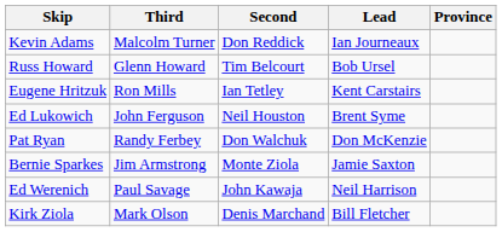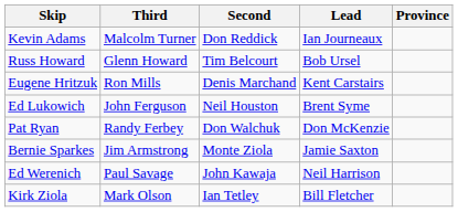 <table class="wikitable">
 <tr>
 <th>Skip</th>
 <th>Third</th>
 <th>Second</th>
 <th>Lead</th>
 <th>Province</th>
 </tr>
 <tr>
 <td><a href='#'>Kevin Adams</a></td>
 <td><a href='#'>Malcolm Turner</a></td>
 <td><a href='#'>Don Reddick</a></td>
 <td><a href='#'>Ian Journeaux</a></td>
 <td></td>
 </tr>
 <tr>
 <td><a href='#'>Russ Howard</a></td>
 <td><a href='#'>Glenn Howard</a></td>
 <td><a href='#'>Tim Belcourt</a></td>
 <td><a href='#'>Bob Ursel</a></td>
 <td></td>
 </tr>
 <tr>
 <td><a href='#'>Eugene Hritzuk</a></td>
 <td><a href='#'>Ron Mills</a></td>
-<td><a href='#'>Ian Tetley</a></td>
+<td><a href='#'>Denis Marchand</a></td>
 <td><a href='#'>Kent Carstairs</a></td>
 <td></td>
 </tr>
 <tr>
 <td><a href='#'>Ed Lukowich</a></td>
 <td><a href='#'>John Ferguson</a></td>
 <td><a href='#'>Neil Houston</a></td>
 <td><a href='#'>Brent Syme</a></td>
 <td></td>
 </tr>
 <tr>
 <td><a href='#'>Pat Ryan</a></td>
 <td><a href='#'>Randy Ferbey</a></td>
 <td><a href='#'>Don Walchuk</a></td>
 <td><a href='#'>Don McKenzie</a></td>
 <td></td>
 </tr>
 <tr>
 <td><a href='#'>Bernie Sparkes</a></td>
 <td><a href='#'>Jim Armstrong</a></td>
 <td><a href='#'>Monte Ziola</a></td>
 <td><a href='#'>Jamie Saxton</a></td>
 <td></td>
 </tr>
 <tr>
 <td><a href='#'>Ed Werenich</a></td>
 <td><a href='#'>Paul Savage</a></td>
 <td><a href='#'>John Kawaja</a></td>
 <td><a href='#'>Neil Harrison</a></td>
 <td></td>
 </tr>
 <tr>
 <td><a href='#'>Kirk Ziola</a></td>
 <td><a href='#'>Mark Olson</a></td>
-<td><a href='#'>Denis Marchand</a></td>
+<td><a href='#'>Ian Tetley</a></td>
 <td><a href='#'>Bill Fletcher</a></td>
 <td></td>
 </tr>
 </table>
